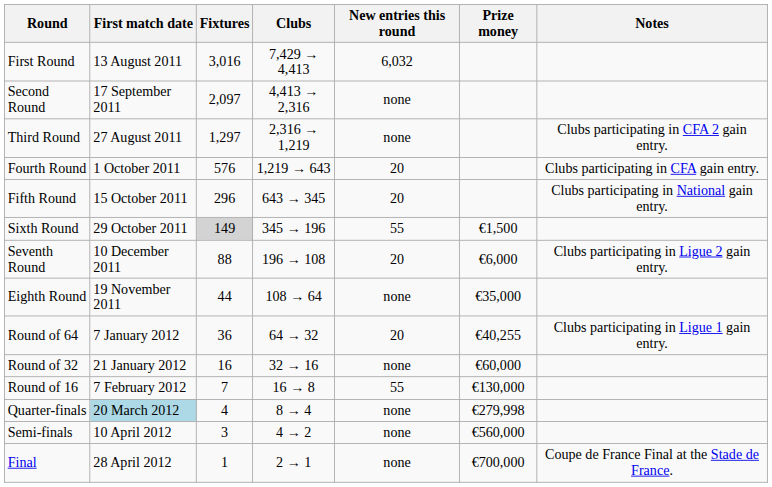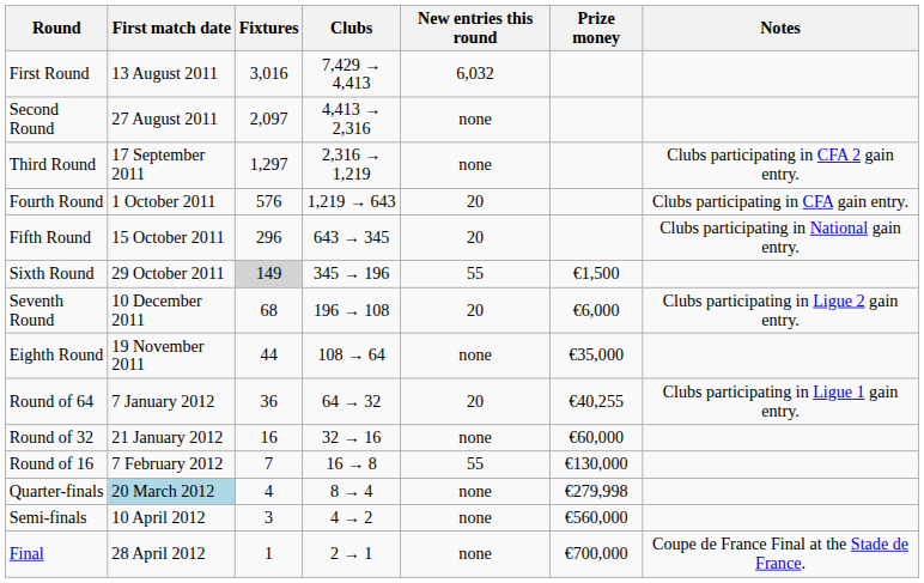 <table class="wikitable">
 <tr>
 <th>Round</th>
 <th>First match date</th>
 <th>Fixtures</th>
 <th>Clubs</th>
 <th>New entries this round</th>
 <th>Prize money</th>
 <th>Notes</th>
 </tr>
 <tr align=center>
 <td align=left>First Round</td>
 <td align=left>13 August 2011</td>
 <td>3,016</td>
 <td>7,429 → 4,413</td>
 <td>6,032</td>
 <td></td>
 <td></td>
 </tr>
 <tr align=center>
 <td align=left>Second Round</td>
-<td align=left>17 September 2011</td>
+<td align=left>27 August 2011</td>
 <td>2,097</td>
 <td>4,413 → 2,316</td>
 <td>none</td>
 <td></td>
 <td></td>
 </tr>
 <tr align=center>
 <td align=left>Third Round</td>
-<td align=left>27 August 2011</td>
+<td align=left>17 September 2011</td>
 <td>1,297</td>
 <td>2,316 → 1,219</td>
 <td>none</td>
 <td></td>
 <td>Clubs participating in <a href='#'>CFA 2</a> gain entry.</td>
 </tr>
 <tr align=center>
 <td align=left>Fourth Round</td>
 <td align=left>1 October 2011</td>
 <td>576</td>
 <td>1,219 → 643</td>
 <td>20</td>
 <td></td>
 <td>Clubs participating in <a href='#'>CFA</a> gain entry.</td>
 </tr>
 <tr align=center>
 <td align=left>Fifth Round</td>
 <td align=left>15 October 2011</td>
 <td>296</td>
 <td>643 → 345</td>
 <td>20</td>
 <td></td>
 <td>Clubs participating in <a href='#'>National</a> gain entry.</td>
 </tr>
 <tr align=center>
 <td align=left>Sixth Round</td>
 <td align=left>29 October 2011</td>
 <td style="background: lightgrey;">149</td>
 <td>345 → 196</td>
 <td>55</td>
 <td>€1,500</td>
 <td></td>
 </tr>
 <tr align=center>
 <td align=left>Seventh Round</td>
 <td align=left>10 December 2011</td>
-<td>88</td>
+<td>68</td>
 <td>196 → 108</td>
 <td>20</td>
 <td>€6,000</td>
 <td>Clubs participating in <a href='#'>Ligue 2</a> gain entry.</td>
 </tr>
 <tr align=center>
 <td align=left>Eighth Round</td>
 <td align=left>19 November 2011</td>
 <td>44</td>
 <td>108 → 64</td>
 <td>none</td>
 <td>€35,000</td>
 <td></td>
 </tr>
 <tr align=center>
 <td align=left>Round of 64</td>
 <td align=left>7 January 2012</td>
 <td>36</td>
 <td>64 → 32</td>
 <td>20</td>
 <td>€40,255</td>
 <td>Clubs participating in <a href='#'>Ligue 1</a> gain entry.</td>
 </tr>
 <tr align=center>
 <td align=left>Round of 32</td>
 <td align=left>21 January 2012</td>
 <td>16</td>
 <td>32 → 16</td>
 <td>none</td>
 <td>€60,000</td>
 <td></td>
 </tr>
 <tr align=center>
 <td align=left>Round of 16</td>
 <td align=left>7 February 2012</td>
 <td>7</td>
 <td>16 → 8</td>
 <td>55</td>
 <td>€130,000</td>
 <td></td>
 </tr>
 <tr align=center>
 <td align=left>Quarter-finals</td>
 <td align=left style="background: lightblue;">20 March 2012</td>
 <td>4</td>
 <td>8 → 4</td>
 <td>none</td>
 <td>€279,998</td>
 <td></td>
 </tr>
 <tr align=center>
 <td align=left>Semi-finals</td>
 <td align=left>10 April 2012</td>
 <td>3</td>
 <td>4 → 2</td>
 <td>none</td>
 <td>€560,000</td>
 <td></td>
 </tr>
 <tr align=center>
 <td align=left><a href='#'>Final</a></td>
 <td align=left>28 April 2012</td>
 <td>1</td>
 <td>2 → 1</td>
 <td>none</td>
 <td>€700,000</td>
 <td>Coupe de France Final at the <a href='#'>Stade de France</a>.</td>
 </tr>
 </table>
